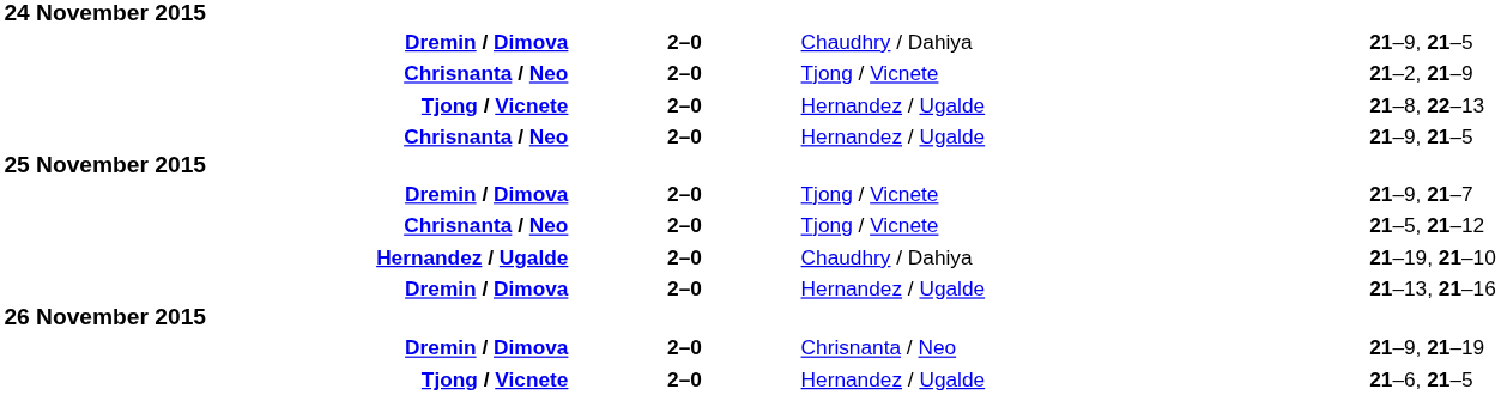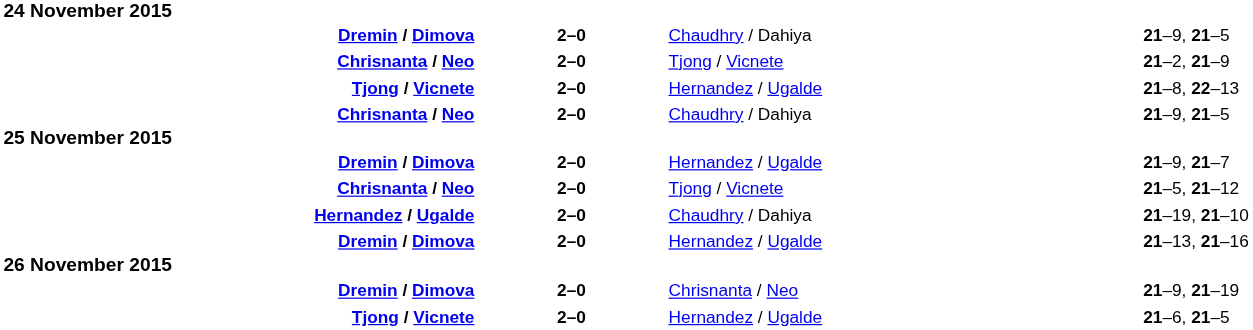 <table style="width:100%;" cellspacing="1">
 <tr>
 <th width=25%></th>
 <th width=10%></th>
 <th width=25%></th>
 </tr>
 <tr>
 <td><strong>24 November 2015</strong></td>
 </tr>
 <tr style=font-size:90%>
 <td align=right><strong> <a href='#'>Dremin</a> / <a href='#'>Dimova</a></strong></td>
 <td align=center><strong> 2–0 </strong></td>
 <td> <a href='#'>Chaudhry</a> / Dahiya</td>
 <td><strong>21</strong>–9, <strong>21</strong>–5</td>
 </tr>
 <tr>
 <td></td>
 </tr>
 <tr style=font-size:90%>
 <td align=right><strong> <a href='#'>Chrisnanta</a> / <a href='#'>Neo</a></strong></td>
 <td align=center><strong> 2–0 </strong></td>
 <td> <a href='#'>Tjong</a> / <a href='#'>Vicnete</a></td>
 <td><strong>21</strong>–2, <strong>21</strong>–9</td>
 </tr>
 <tr>
 <td></td>
 </tr>
 <tr style=font-size:90%>
 <td align=right><strong> <a href='#'>Tjong</a> / <a href='#'>Vicnete</a></strong></td>
 <td align=center><strong> 2–0 </strong></td>
 <td> <a href='#'>Hernandez</a> / <a href='#'>Ugalde</a></td>
 <td><strong>21</strong>–8, <strong>22</strong>–13</td>
 <td></td>
 </tr>
 <tr>
 <td></td>
 </tr>
 <tr style=font-size:90%>
 <td align=right><strong> <a href='#'>Chrisnanta</a> / <a href='#'>Neo</a></strong></td>
 <td align=center><strong> 2–0 </strong></td>
-<td> <a href='#'>Hernandez</a> / <a href='#'>Ugalde</a></td>
+<td> <a href='#'>Chaudhry</a> / Dahiya</td>
 <td><strong>21</strong>–9, <strong>21</strong>–5</td>
 <td></td>
 </tr>
 <tr>
 <td><strong>25 November 2015</strong></td>
 </tr>
 <tr style=font-size:90%>
 <td align=right><strong> <a href='#'>Dremin</a> / <a href='#'>Dimova</a></strong></td>
 <td align=center><strong> 2–0 </strong></td>
-<td> <a href='#'>Tjong</a> / <a href='#'>Vicnete</a></td>
+<td> <a href='#'>Hernandez</a> / <a href='#'>Ugalde</a></td>
 <td><strong>21</strong>–9, <strong>21</strong>–7</td>
 </tr>
 <tr>
 <td></td>
 </tr>
 <tr style=font-size:90%>
 <td align=right><strong> <a href='#'>Chrisnanta</a> / <a href='#'>Neo</a></strong></td>
 <td align=center><strong> 2–0 </strong></td>
 <td> <a href='#'>Tjong</a> / <a href='#'>Vicnete</a></td>
 <td><strong>21</strong>–5, <strong>21</strong>–12</td>
 <td></td>
 </tr>
 <tr>
 <td></td>
 </tr>
 <tr style=font-size:90%>
 <td align=right><strong> <a href='#'>Hernandez</a> / <a href='#'>Ugalde</a></strong></td>
 <td align=center><strong> 2–0 </strong></td>
 <td> <a href='#'>Chaudhry</a> / Dahiya</td>
 <td><strong>21</strong>–19, <strong>21</strong>–10</td>
 </tr>
 <tr>
 <td></td>
 </tr>
 <tr style=font-size:90%>
 <td align=right><strong> <a href='#'>Dremin</a> / <a href='#'>Dimova</a></strong></td>
 <td align=center><strong> 2–0 </strong></td>
 <td> <a href='#'>Hernandez</a> / <a href='#'>Ugalde</a></td>
 <td><strong>21</strong>–13, <strong>21</strong>–16</td>
 <td></td>
 </tr>
 <tr>
 <td><strong>26 November 2015</strong></td>
 </tr>
 <tr>
 </tr>
 <tr style=font-size:90%>
 <td align=right><strong> <a href='#'>Dremin</a> / <a href='#'>Dimova</a></strong></td>
 <td align=center><strong> 2–0 </strong></td>
 <td> <a href='#'>Chrisnanta</a> / <a href='#'>Neo</a></td>
 <td><strong>21</strong>–9, <strong>21</strong>–19</td>
 <td></td>
 </tr>
 <tr>
 <td></td>
 </tr>
 <tr style=font-size:90%>
 <td align=right><strong> <a href='#'>Tjong</a> / <a href='#'>Vicnete</a></strong></td>
 <td align=center><strong> 2–0 </strong></td>
 <td> <a href='#'>Hernandez</a> / <a href='#'>Ugalde</a></td>
 <td><strong>21</strong>–6, <strong>21</strong>–5</td>
 <td></td>
 </tr>
 </table>
